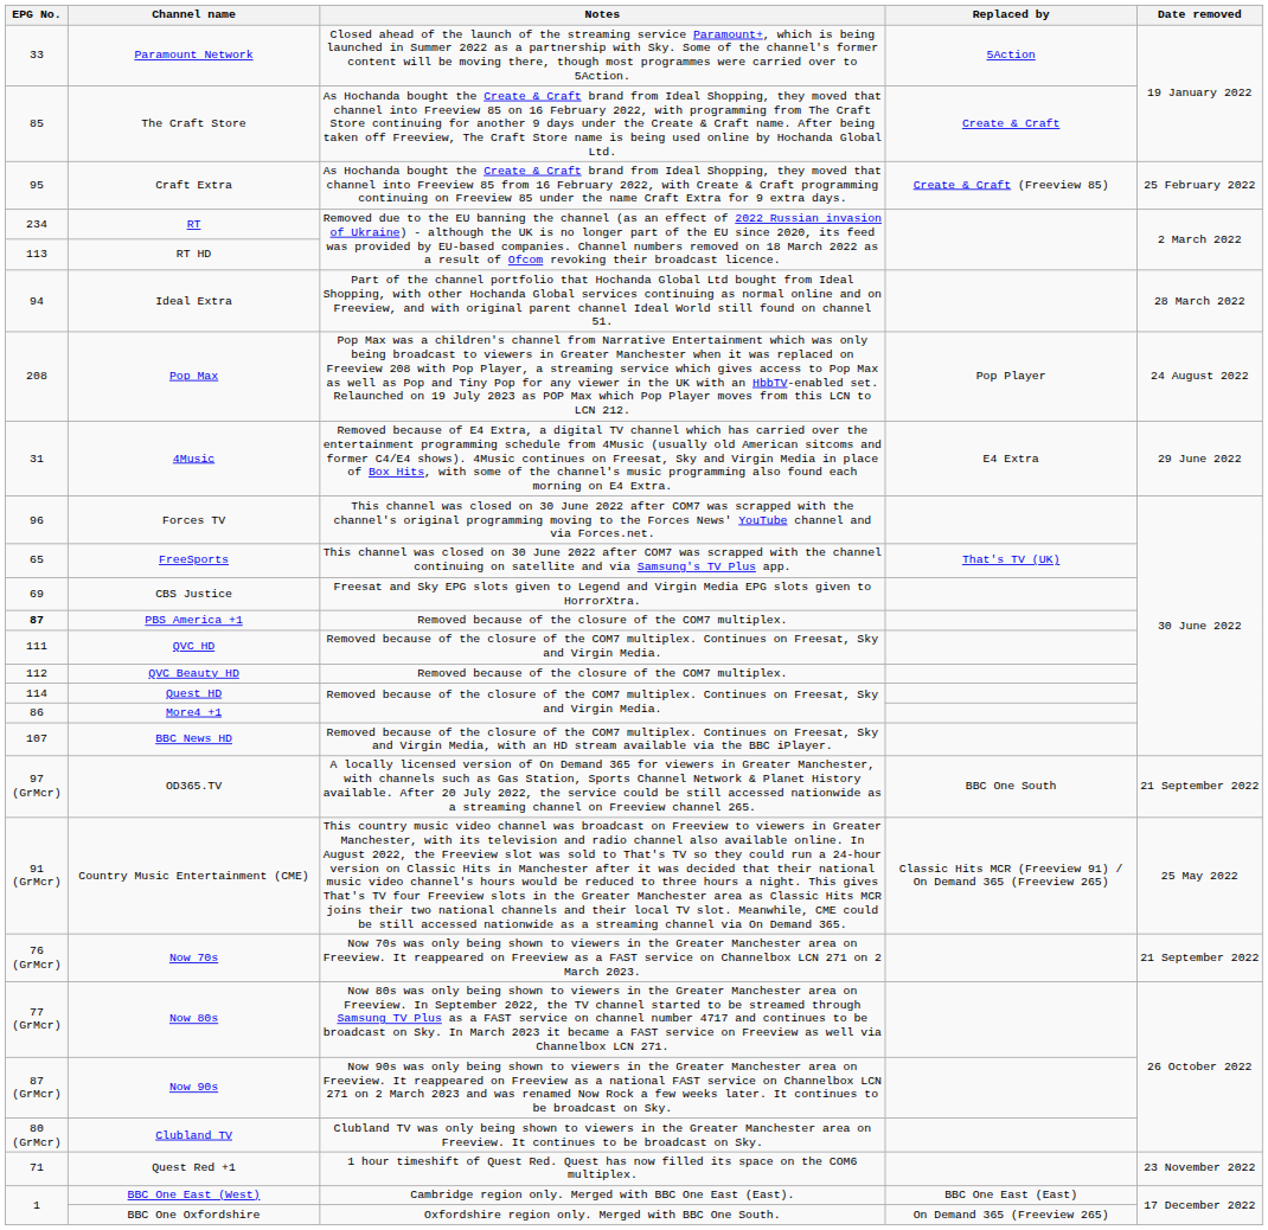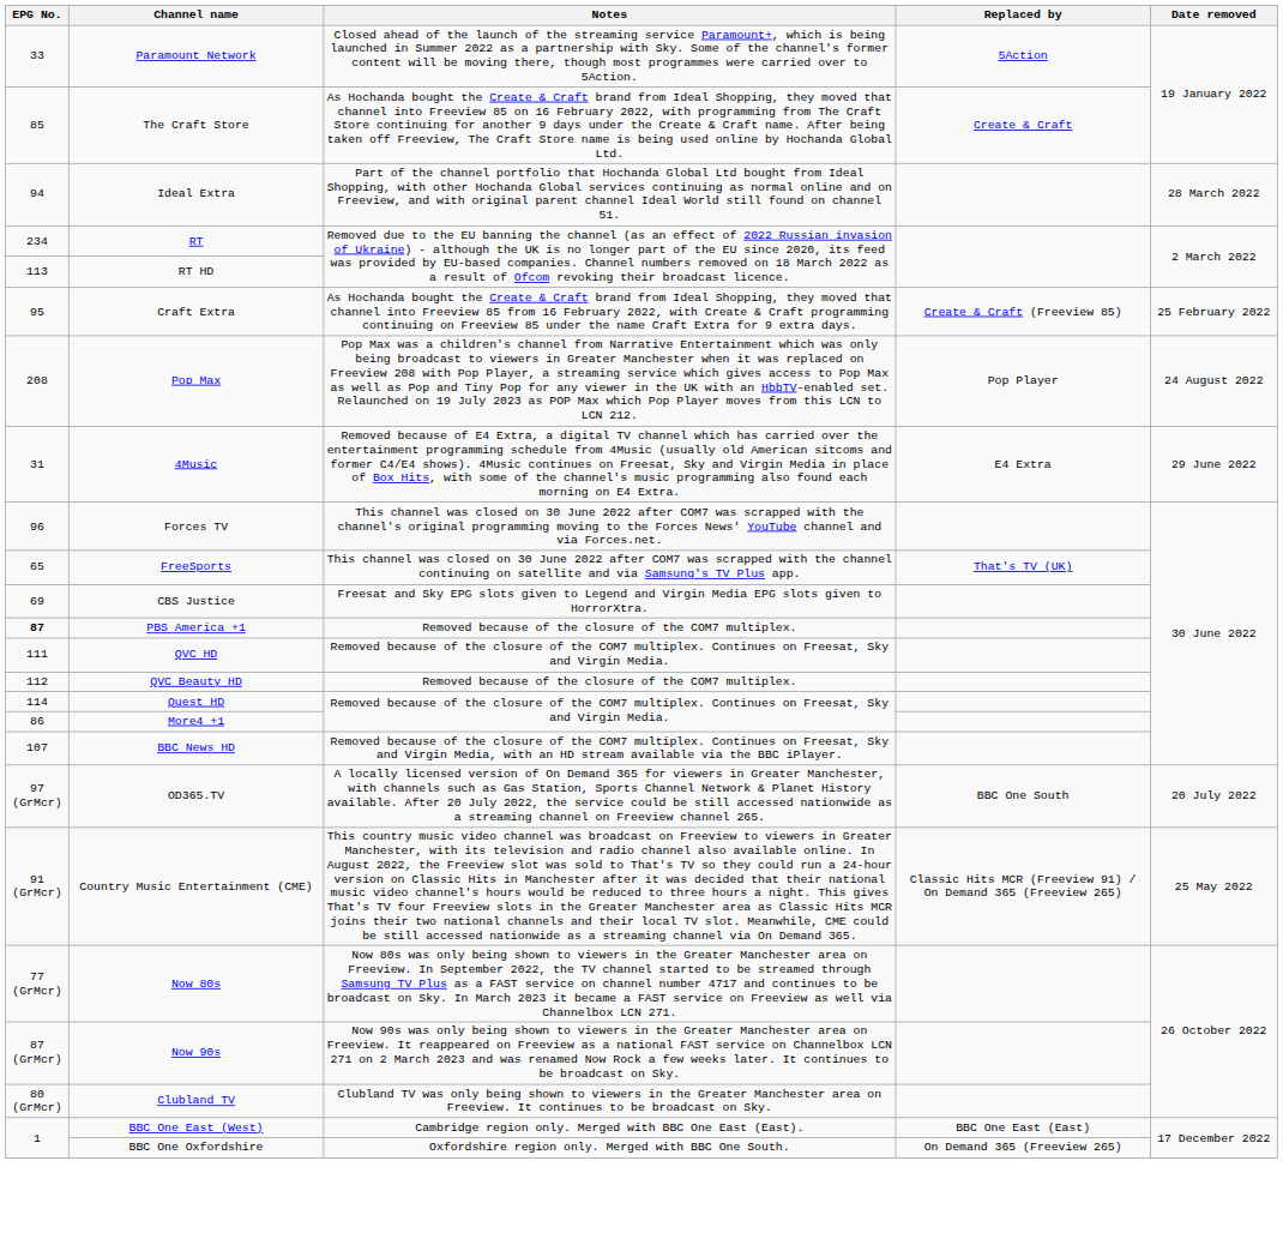 <table class="wikitable sortable" style="font-size:90%; text-align:center; width:100%;">
 <tr>
 <th style="width:5%;">EPG No.</th>
 <th style="width:20%;">Channel name</th>
 <th style="width:45%;">Notes</th>
 <th style="width:20%;">Replaced by</th>
 <th style="width:10%;">Date removed</th>
 </tr>
 <tr>
 <td>33</td>
 <td><a href='#'>Paramount Network</a></td>
 <td>Closed ahead of the launch of the streaming service <a href='#'>Paramount+</a>, which is being launched in Summer 2022 as a partnership with Sky. Some of the channel's former content will be moving there, though most programmes were carried over to 5Action.</td>
 <td><a href='#'>5Action</a></td>
 <td rowspan="2">19 January 2022</td>
 </tr>
 <tr>
 <td>85</td>
 <td>The Craft Store</td>
 <td>As Hochanda bought the <a href='#'>Create & Craft</a> brand from Ideal Shopping, they moved that channel into Freeview 85 on 16 February 2022, with programming from The Craft Store continuing for another 9 days under the Create & Craft name. After being taken off Freeview, The Craft Store name is being used online by Hochanda Global Ltd.</td>
 <td><a href='#'>Create & Craft</a></td>
 </tr>
 <tr>
-<td>95</td>
-<td>Craft Extra</td>
-<td>As Hochanda bought the <a href='#'>Create & Craft</a> brand from Ideal Shopping, they moved that channel into Freeview 85 from 16 February 2022, with Create & Craft programming continuing on Freeview 85 under the name Craft Extra for 9 extra days.</td>
-<td><a href='#'>Create & Craft</a> (Freeview 85)</td>
-<td>25 February 2022</td>
+<td>94</td>
+<td>Ideal Extra</td>
+<td>Part of the channel portfolio that Hochanda Global Ltd bought from Ideal Shopping, with other Hochanda Global services continuing as normal online and on Freeview, and with original parent channel Ideal World still found on channel 51.</td>
+<td></td>
+<td>28 March 2022</td>
 </tr>
 <tr>
 <td>234</td>
 <td><a href='#'>RT</a></td>
 <td rowspan="2">Removed due to the EU banning the channel (as an effect of <a href='#'>2022 Russian invasion of Ukraine</a>) - although the UK is no longer part of the EU since 2020, its feed was provided by EU-based companies. Channel numbers removed on 18 March 2022 as a result of <a href='#'>Ofcom</a> revoking their broadcast licence.</td>
 <td rowspan="2"></td>
 <td rowspan="2">2 March 2022</td>
 </tr>
 <tr>
 <td>113</td>
 <td>RT HD</td>
 </tr>
 <tr>
-<td>94</td>
-<td>Ideal Extra</td>
-<td>Part of the channel portfolio that Hochanda Global Ltd bought from Ideal Shopping, with other Hochanda Global services continuing as normal online and on Freeview, and with original parent channel Ideal World still found on channel 51.</td>
-<td></td>
-<td>28 March 2022</td>
+<td>95</td>
+<td>Craft Extra</td>
+<td>As Hochanda bought the <a href='#'>Create & Craft</a> brand from Ideal Shopping, they moved that channel into Freeview 85 from 16 February 2022, with Create & Craft programming continuing on Freeview 85 under the name Craft Extra for 9 extra days.</td>
+<td><a href='#'>Create & Craft</a> (Freeview 85)</td>
+<td>25 February 2022</td>
 </tr>
 <tr>
 <td>208</td>
 <td><a href='#'>Pop Max</a></td>
 <td>Pop Max was a children's channel from Narrative Entertainment which was only being broadcast to viewers in Greater Manchester when it was replaced on Freeview 208 with Pop Player, a streaming service which gives access to Pop Max as well as Pop and Tiny Pop for any viewer in the UK with an <a href='#'>HbbTV</a>-enabled set. Relaunched on 19 July 2023 as POP Max which Pop Player moves from this LCN to LCN 212.</td>
 <td>Pop Player</td>
 <td>24 August 2022</td>
 </tr>
 <tr>
 <td>31</td>
 <td><a href='#'>4Music</a></td>
 <td>Removed because of E4 Extra, a digital TV channel which has carried over the entertainment programming schedule from 4Music (usually old American sitcoms and former C4/E4 shows). 4Music continues on Freesat, Sky and Virgin Media in place of <a href='#'>Box Hits</a>, with some of the channel's music programming also found each morning on E4 Extra.</td>
 <td>E4 Extra</td>
 <td>29 June 2022</td>
 </tr>
 <tr>
 <td>96</td>
 <td>Forces TV</td>
 <td>This channel was closed on 30 June 2022 after COM7 was scrapped with the channel's original programming moving to the Forces News' <a href='#'>YouTube</a> channel and via Forces.net.</td>
 <td></td>
 <td rowspan="9">30 June 2022</td>
 </tr>
 <tr>
 <td>65</td>
 <td><a href='#'>FreeSports</a></td>
 <td>This channel was closed on 30 June 2022 after COM7 was scrapped with the channel continuing on satellite and via <a href='#'>Samsung's TV Plus</a> app.</td>
 <td><a href='#'>That's TV (UK)</a></td>
 </tr>
 <tr>
 <td>69</td>
 <td>CBS Justice</td>
 <td>Freesat and Sky EPG slots given to Legend and Virgin Media EPG slots given to HorrorXtra.</td>
 <td></td>
 </tr>
 <tr>
 <td><strong>87</strong></td>
 <td><a href='#'>PBS America +1</a></td>
 <td>Removed because of the closure of the COM7 multiplex.</td>
 <td></td>
 </tr>
 <tr>
 <td>111</td>
 <td><a href='#'>QVC HD</a></td>
 <td>Removed because of the closure of the COM7 multiplex. Continues on Freesat, Sky and Virgin Media.</td>
 <td></td>
 </tr>
 <tr>
 <td>112</td>
 <td><a href='#'>QVC Beauty HD</a></td>
 <td>Removed because of the closure of the COM7 multiplex.</td>
 <td></td>
 </tr>
 <tr>
 <td>114</td>
 <td><a href='#'>Quest HD</a></td>
 <td rowspan="2">Removed because of the closure of the COM7 multiplex. Continues on Freesat, Sky and Virgin Media.</td>
 <td></td>
 </tr>
 <tr>
 <td>86</td>
 <td><a href='#'>More4 +1</a></td>
 <td></td>
 </tr>
 <tr>
 <td>107</td>
 <td><a href='#'>BBC News HD</a></td>
 <td>Removed because of the closure of the COM7 multiplex. Continues on Freesat, Sky and Virgin Media, with an HD stream available via the BBC iPlayer.</td>
 <td></td>
 </tr>
 <tr>
 <td>97 (GrMcr)</td>
 <td>OD365.TV</td>
 <td>A locally licensed version of On Demand 365 for viewers in Greater Manchester, with channels such as Gas Station, Sports Channel Network & Planet History available. After 20 July 2022, the service could be still accessed nationwide as a streaming channel on Freeview channel 265.</td>
 <td>BBC One South</td>
-<td>21 September 2022</td>
+<td>20 July 2022</td>
 </tr>
 <tr>
 <td>91 (GrMcr)</td>
 <td>Country Music Entertainment (CME)</td>
 <td>This country music video channel was broadcast on Freeview to viewers in Greater Manchester, with its television and radio channel also available online. In August 2022, the Freeview slot was sold to That's TV so they could run a 24-hour version on Classic Hits in Manchester after it was decided that their national music video channel's hours would be reduced to three hours a night. This gives That's TV four Freeview slots in the Greater Manchester area as Classic Hits MCR joins their two national channels and their local TV slot. Meanwhile, CME could be still accessed nationwide as a streaming channel via On Demand 365.</td>
 <td>Classic Hits MCR (Freeview 91) /<br>On Demand 365 (Freeview 265)</td>
 <td>25 May 2022</td>
-</tr>
-<tr>
-<td>76 (GrMcr)</td>
-<td><a href='#'>Now 70s</a></td>
-<td>Now 70s was only being shown to viewers in the Greater Manchester area on Freeview. It reappeared on Freeview as a FAST service on Channelbox LCN 271 on 2 March 2023.</td>
-<td></td>
-<td>21 September 2022</td>
 </tr>
 <tr>
 <td>77 (GrMcr)</td>
 <td><a href='#'>Now 80s</a></td>
 <td>Now 80s was only being shown to viewers in the Greater Manchester area on Freeview. In September 2022, the TV channel started to be streamed through <a href='#'>Samsung TV Plus</a> as a FAST service on channel number 4717 and continues to be broadcast on Sky. In March 2023 it became a FAST service on Freeview as well via Channelbox LCN 271.</td>
 <td></td>
 <td rowspan="3">26 October 2022</td>
 </tr>
 <tr>
 <td>87 (GrMcr)</td>
 <td><a href='#'>Now 90s</a></td>
 <td>Now 90s was only being shown to viewers in the Greater Manchester area on Freeview. It reappeared on Freeview as a national FAST service on Channelbox LCN 271 on 2 March 2023 and was renamed Now Rock a few weeks later. It continues to be broadcast on Sky.</td>
 <td></td>
 </tr>
 <tr>
 <td>80 (GrMcr)</td>
 <td><a href='#'>Clubland TV</a></td>
 <td>Clubland TV was only being shown to viewers in the Greater Manchester area on Freeview. It continues to be broadcast on Sky.</td>
 <td></td>
 </tr>
 <tr>
-<td>71</td>
-<td>Quest Red +1</td>
-<td>1 hour timeshift of Quest Red. Quest has now filled its space on the COM6 multiplex.</td>
-<td></td>
-<td>23 November 2022</td>
-</tr>
-<tr>
 <td rowspan="2">1</td>
 <td><a href='#'>BBC One East (West)</a></td>
 <td>Cambridge region only. Merged with BBC One East (East).</td>
 <td>BBC One East (East)</td>
 <td rowspan="2">17 December 2022</td>
 </tr>
 <tr>
 <td>BBC One Oxfordshire</td>
 <td>Oxfordshire region only. Merged with BBC One South.</td>
 <td>On Demand 365 (Freeview 265)</td>
 </tr>
 </table>
